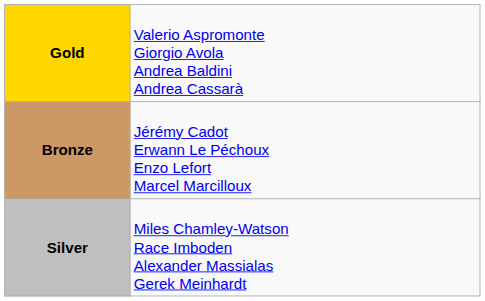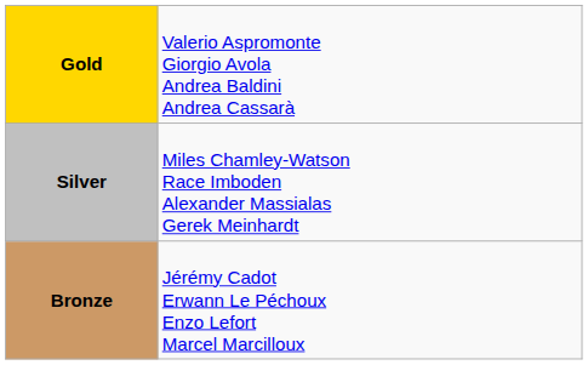 <table class="wikitable" style=" text-align:center; font-size:110%;" width="35%">
 <tr>
 <td bgcolor="gold"><strong>Gold</strong></td>
 <td align=left><br><a href='#'>Valerio Aspromonte</a><br><a href='#'>Giorgio Avola</a><br><a href='#'>Andrea Baldini</a><br><a href='#'>Andrea Cassarà</a></td>
 </tr>
 <tr>
+<td bgcolor="silver"><strong>Silver</strong></td>
+<td align=left><br><a href='#'>Miles Chamley-Watson</a><br><a href='#'>Race Imboden</a><br><a href='#'>Alexander Massialas</a><br><a href='#'>Gerek Meinhardt</a></td>
+</tr>
+<tr>
 <td bgcolor="#cc9966"><strong>Bronze</strong></td>
 <td align=left><br><a href='#'>Jérémy Cadot</a><br><a href='#'>Erwann Le Péchoux</a><br><a href='#'>Enzo Lefort</a><br><a href='#'>Marcel Marcilloux</a></td>
 </tr>
-<tr>
-<td bgcolor="silver"><strong>Silver</strong></td>
-<td align=left><br><a href='#'>Miles Chamley-Watson</a><br><a href='#'>Race Imboden</a><br><a href='#'>Alexander Massialas</a><br><a href='#'>Gerek Meinhardt</a></td>
-</tr>
 </table>
